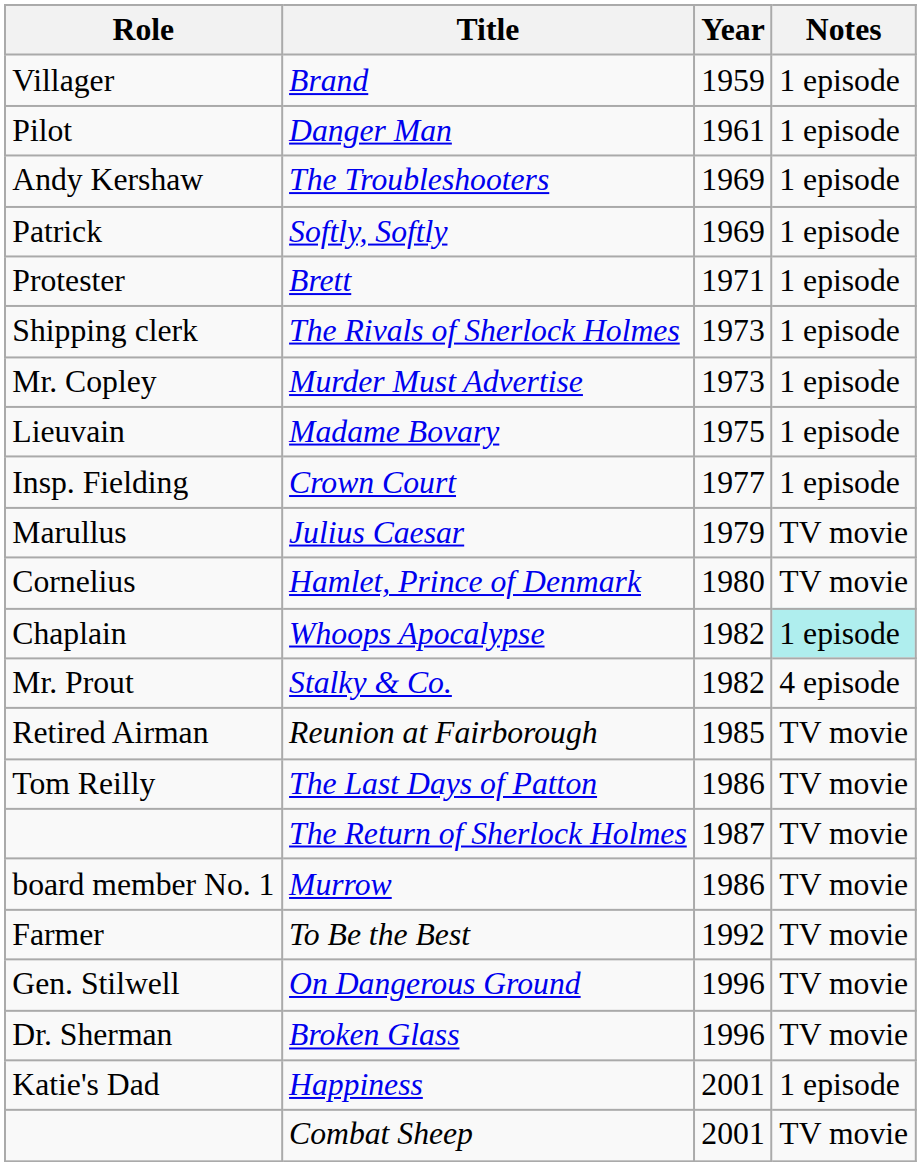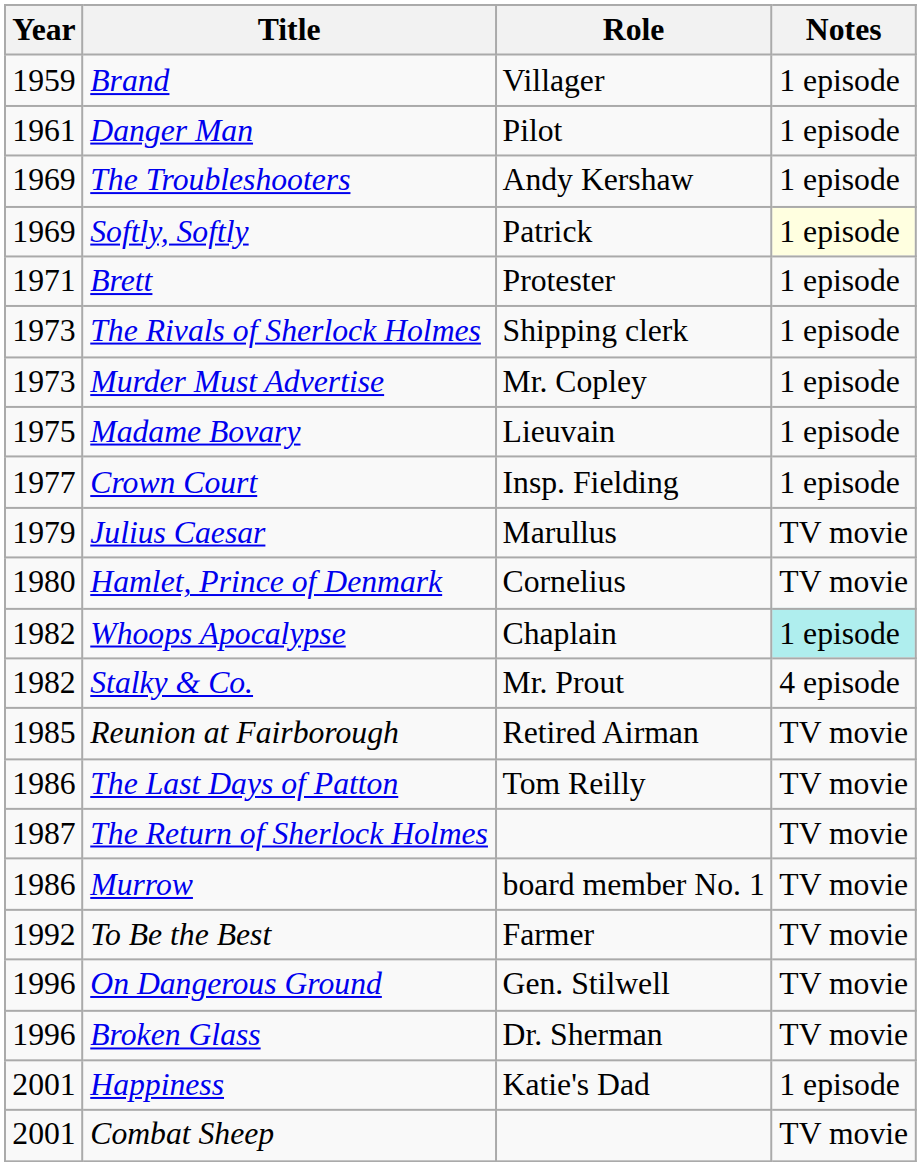 <table class="wikitable">
 <tr>
+<th>Year</th>
+<th>Title</th>
 <th>Role</th>
-<th>Title</th>
-<th>Year</th>
 <th>Notes</th>
 </tr>
 <tr>
+<td>1959</td>
+<td><em><a href='#'>Brand</a></em></td>
 <td>Villager</td>
-<td><em><a href='#'>Brand</a></em></td>
-<td>1959</td>
 <td>1 episode</td>
 </tr>
 <tr>
+<td>1961</td>
+<td><em><a href='#'>Danger Man</a></em></td>
 <td>Pilot</td>
-<td><em><a href='#'>Danger Man</a></em></td>
-<td>1961</td>
 <td>1 episode</td>
 </tr>
 <tr>
+<td>1969</td>
+<td><em><a href='#'>The Troubleshooters</a></em></td>
 <td>Andy Kershaw</td>
-<td><em><a href='#'>The Troubleshooters</a></em></td>
-<td>1969</td>
 <td>1 episode</td>
 </tr>
 <tr>
+<td>1969</td>
+<td><em><a href='#'>Softly, Softly</a></em></td>
 <td>Patrick</td>
-<td><em><a href='#'>Softly, Softly</a></em></td>
-<td>1969</td>
+<td style="background: lightyellow;">1 episode</td>
+</tr>
+<tr>
+<td>1971</td>
+<td><em><a href='#'>Brett</a></em></td>
+<td>Protester</td>
 <td>1 episode</td>
 </tr>
 <tr>
-<td>Protester</td>
-<td><em><a href='#'>Brett</a></em></td>
-<td>1971</td>
+<td>1973</td>
+<td><em><a href='#'>The Rivals of Sherlock Holmes</a></em></td>
+<td>Shipping clerk</td>
 <td>1 episode</td>
 </tr>
 <tr>
-<td>Shipping clerk</td>
-<td><em><a href='#'>The Rivals of Sherlock Holmes</a></em></td>
 <td>1973</td>
+<td><em><a href='#'>Murder Must Advertise</a></em></td>
+<td>Mr. Copley</td>
 <td>1 episode</td>
 </tr>
 <tr>
-<td>Mr. Copley</td>
-<td><em><a href='#'>Murder Must Advertise</a></em></td>
-<td>1973</td>
+<td>1975</td>
+<td><em><a href='#'>Madame Bovary</a></em></td>
+<td>Lieuvain</td>
 <td>1 episode</td>
 </tr>
 <tr>
-<td>Lieuvain</td>
-<td><em><a href='#'>Madame Bovary</a></em></td>
-<td>1975</td>
+<td>1977</td>
+<td><em><a href='#'>Crown Court</a></em></td>
+<td>Insp. Fielding</td>
 <td>1 episode</td>
 </tr>
 <tr>
-<td>Insp. Fielding</td>
-<td><em><a href='#'>Crown Court</a></em></td>
-<td>1977</td>
+<td>1979</td>
+<td><em><a href='#'>Julius Caesar</a></em></td>
+<td>Marullus</td>
+<td>TV movie</td>
+</tr>
+<tr>
+<td>1980</td>
+<td><em><a href='#'>Hamlet, Prince of Denmark</a></em></td>
+<td>Cornelius</td>
+<td>TV movie</td>
+</tr>
+<tr>
+<td>1982</td>
+<td><em><a href='#'>Whoops Apocalypse</a></em></td>
+<td>Chaplain</td>
+<td style="background: paleturquoise;">1 episode</td>
+</tr>
+<tr>
+<td>1982</td>
+<td><em><a href='#'>Stalky & Co.</a></em></td>
+<td>Mr. Prout</td>
+<td>4 episode</td>
+</tr>
+<tr>
+<td>1985</td>
+<td><em>Reunion at Fairborough</em></td>
+<td>Retired Airman</td>
+<td>TV movie</td>
+</tr>
+<tr>
+<td>1986</td>
+<td><em><a href='#'>The Last Days of Patton</a></em></td>
+<td>Tom Reilly</td>
+<td>TV movie</td>
+</tr>
+<tr>
+<td>1987</td>
+<td><em><a href='#'>The Return of Sherlock Holmes</a></em></td>
+<td></td>
+<td>TV movie</td>
+</tr>
+<tr>
+<td>1986</td>
+<td><em><a href='#'>Murrow</a></em></td>
+<td>board member No. 1</td>
+<td>TV movie</td>
+</tr>
+<tr>
+<td>1992</td>
+<td><em>To Be the Best</em></td>
+<td>Farmer</td>
+<td>TV movie</td>
+</tr>
+<tr>
+<td>1996</td>
+<td><em><a href='#'>On Dangerous Ground</a></em></td>
+<td>Gen. Stilwell</td>
+<td>TV movie</td>
+</tr>
+<tr>
+<td>1996</td>
+<td><em><a href='#'>Broken Glass</a></em></td>
+<td>Dr. Sherman</td>
+<td>TV movie</td>
+</tr>
+<tr>
+<td>2001</td>
+<td><em><a href='#'>Happiness</a></em></td>
+<td>Katie's Dad</td>
 <td>1 episode</td>
 </tr>
 <tr>
-<td>Marullus</td>
-<td><em><a href='#'>Julius Caesar</a></em></td>
-<td>1979</td>
-<td>TV movie</td>
-</tr>
-<tr>
-<td>Cornelius</td>
-<td><em><a href='#'>Hamlet, Prince of Denmark</a></em></td>
-<td>1980</td>
-<td>TV movie</td>
-</tr>
-<tr>
-<td>Chaplain</td>
-<td><em><a href='#'>Whoops Apocalypse</a></em></td>
-<td>1982</td>
-<td style="background: paleturquoise;">1 episode</td>
-</tr>
-<tr>
-<td>Mr. Prout</td>
-<td><em><a href='#'>Stalky & Co.</a></em></td>
-<td>1982</td>
-<td>4 episode</td>
-</tr>
-<tr>
-<td>Retired Airman</td>
-<td><em>Reunion at Fairborough</em></td>
-<td>1985</td>
-<td>TV movie</td>
-</tr>
-<tr>
-<td>Tom Reilly</td>
-<td><em><a href='#'>The Last Days of Patton</a></em></td>
-<td>1986</td>
-<td>TV movie</td>
-</tr>
-<tr>
+<td>2001</td>
+<td><em>Combat Sheep</em></td>
 <td></td>
-<td><em><a href='#'>The Return of Sherlock Holmes</a></em></td>
-<td>1987</td>
-<td>TV movie</td>
-</tr>
-<tr>
-<td>board member No. 1</td>
-<td><em><a href='#'>Murrow</a></em></td>
-<td>1986</td>
-<td>TV movie</td>
-</tr>
-<tr>
-<td>Farmer</td>
-<td><em>To Be the Best</em></td>
-<td>1992</td>
-<td>TV movie</td>
-</tr>
-<tr>
-<td>Gen. Stilwell</td>
-<td><em><a href='#'>On Dangerous Ground</a></em></td>
-<td>1996</td>
-<td>TV movie</td>
-</tr>
-<tr>
-<td>Dr. Sherman</td>
-<td><em><a href='#'>Broken Glass</a></em></td>
-<td>1996</td>
-<td>TV movie</td>
-</tr>
-<tr>
-<td>Katie's Dad</td>
-<td><em><a href='#'>Happiness</a></em></td>
-<td>2001</td>
-<td>1 episode</td>
-</tr>
-<tr>
-<td></td>
-<td><em>Combat Sheep</em></td>
-<td>2001</td>
 <td>TV movie</td>
 </tr>
 </table>
